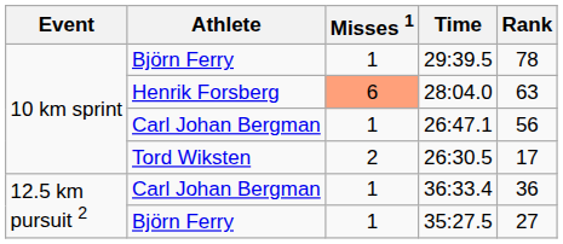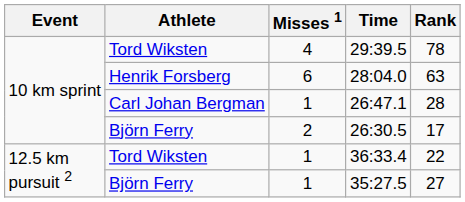 <table class="wikitable" style="font-size:90%">
 <tr>
 <th>Event</th>
 <th>Athlete</th>
 <th>Misses <sup>1</sup></th>
 <th>Time</th>
 <th>Rank</th>
 </tr>
 <tr>
 <td rowspan="4">10 km sprint</td>
-<td><a href='#'>Björn Ferry</a></td>
-<td align="center">1</td>
+<td><a href='#'>Tord Wiksten</a></td>
+<td align="center">4</td>
 <td align="center">29:39.5</td>
 <td align="center">78</td>
 </tr>
 <tr>
 <td><a href='#'>Henrik Forsberg</a></td>
-<td align="center" style="background: lightsalmon;">6</td>
+<td align="center">6</td>
 <td align="center">28:04.0</td>
 <td align="center">63</td>
 </tr>
 <tr>
 <td><a href='#'>Carl Johan Bergman</a></td>
 <td align="center">1</td>
 <td align="center">26:47.1</td>
-<td align="center">56</td>
+<td align="center">28</td>
 </tr>
 <tr>
-<td><a href='#'>Tord Wiksten</a></td>
+<td><a href='#'>Björn Ferry</a></td>
 <td align="center">2</td>
 <td align="center">26:30.5</td>
 <td align="center">17</td>
 </tr>
 <tr>
 <td rowspan="2">12.5 km <br> pursuit <sup>2</sup></td>
-<td><a href='#'>Carl Johan Bergman</a></td>
+<td><a href='#'>Tord Wiksten</a></td>
 <td align="center">1</td>
 <td align="center">36:33.4</td>
-<td align="center">36</td>
+<td align="center">22</td>
 </tr>
 <tr>
 <td><a href='#'>Björn Ferry</a></td>
 <td align="center">1</td>
 <td align="center">35:27.5</td>
 <td align="center">27</td>
 </tr>
 </table>
